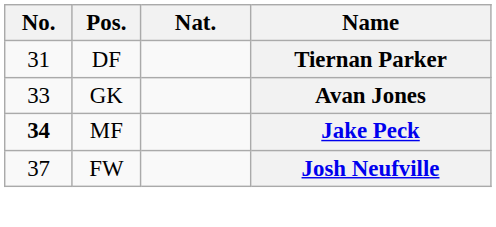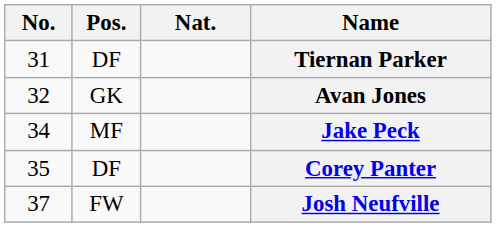 <table class="wikitable plainrowheaders" style=text-align:center>
 <tr>
 <th width=40>No.</th>
 <th width=40>Pos.</th>
 <th width=70>Nat.</th>
 <th width=160 scope=col>Name</th>
 </tr>
 <tr>
 <td>31</td>
 <td>DF</td>
 <td align=left></td>
 <th scope=row>Tiernan Parker</th>
 </tr>
 <tr>
-<td>33</td>
+<td>32</td>
 <td>GK</td>
 <td align=left></td>
 <th scope=row>Avan Jones</th>
 </tr>
 <tr>
-<td><strong>34</strong></td>
+<td>34</td>
 <td>MF</td>
 <td align=left></td>
 <th scope=row><a href='#'>Jake Peck</a></th>
+</tr>
+<tr>
+<td>35</td>
+<td>DF</td>
+<td align=left></td>
+<th scope=row><a href='#'>Corey Panter</a></th>
 </tr>
 <tr>
 <td>37</td>
 <td>FW</td>
 <td align=left></td>
 <th scope=row><a href='#'>Josh Neufville</a></th>
 </tr>
 </table>
